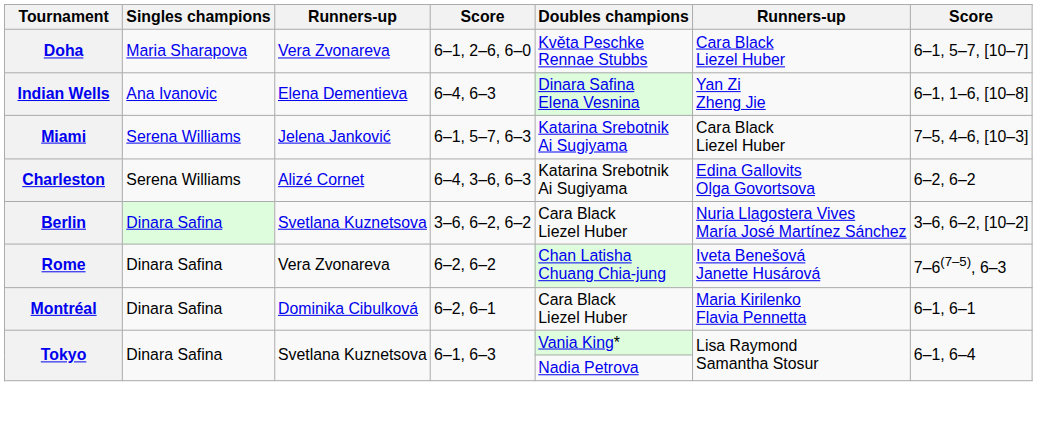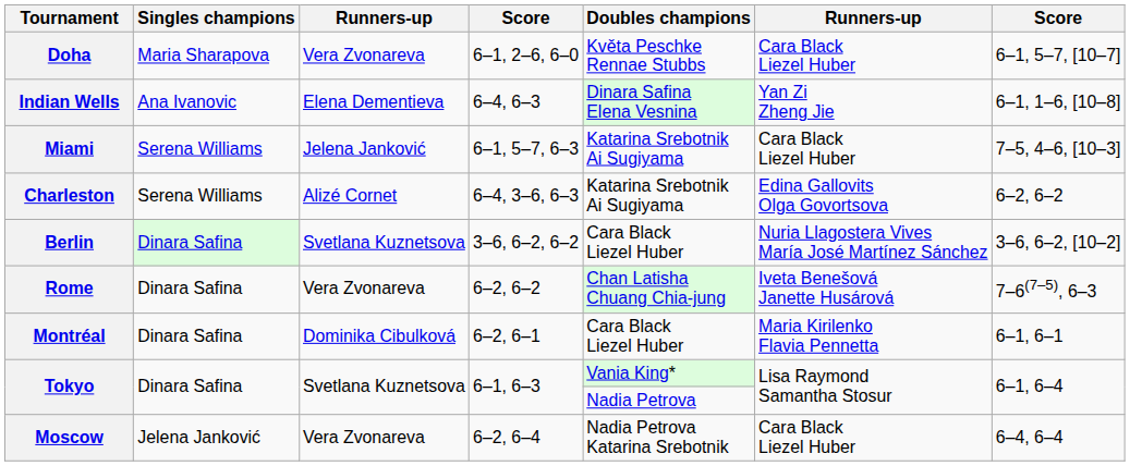 <table class="wikitable plainrowheaders">
 <tr>
 <th scope="col" style="min-width:7em">Tournament</th>
 <th scope="col">Singles champions</th>
 <th scope="col">Runners-up</th>
 <th scope="col">Score</th>
 <th scope="col">Doubles champions</th>
 <th scope="col">Runners-up</th>
 <th scope="col">Score</th>
 </tr>
 <tr>
 <th scope="row"><strong><a href='#'>Doha</a></strong><br></th>
 <td> <a href='#'>Maria Sharapova</a></td>
 <td> <a href='#'>Vera Zvonareva</a></td>
 <td>6–1, 2–6, 6–0</td>
 <td> <a href='#'>Květa Peschke</a> <br>  <a href='#'>Rennae Stubbs</a></td>
 <td> <a href='#'>Cara Black</a> <br>  <a href='#'>Liezel Huber</a></td>
 <td>6–1, 5–7, [10–7]</td>
 </tr>
 <tr>
 <th scope="row"><strong><a href='#'>Indian Wells</a></strong><br></th>
 <td> <a href='#'>Ana Ivanovic</a></td>
 <td> <a href='#'>Elena Dementieva</a></td>
 <td>6–4, 6–3</td>
 <td style="background:#ddfddd"> <a href='#'>Dinara Safina</a> <br>  <a href='#'>Elena Vesnina</a></td>
 <td> <a href='#'>Yan Zi</a> <br>  <a href='#'>Zheng Jie</a></td>
 <td>6–1, 1–6, [10–8]</td>
 </tr>
 <tr>
 <th scope="row"><strong><a href='#'>Miami</a></strong><br></th>
 <td> <a href='#'>Serena Williams</a></td>
 <td> <a href='#'>Jelena Janković</a></td>
 <td>6–1, 5–7, 6–3</td>
 <td> <a href='#'>Katarina Srebotnik</a> <br>  <a href='#'>Ai Sugiyama</a></td>
 <td> Cara Black <br>  Liezel Huber</td>
 <td>7–5, 4–6, [10–3]</td>
 </tr>
 <tr>
 <th scope="row"><strong><a href='#'>Charleston</a></strong><br></th>
 <td> Serena Williams</td>
 <td> <a href='#'>Alizé Cornet</a></td>
 <td>6–4, 3–6, 6–3</td>
 <td> Katarina Srebotnik <br>  Ai Sugiyama</td>
 <td> <a href='#'>Edina Gallovits</a> <br>  <a href='#'>Olga Govortsova</a></td>
 <td>6–2, 6–2</td>
 </tr>
 <tr>
 <th scope="row"><strong><a href='#'>Berlin</a></strong><br></th>
 <td style="background:#ddfddd"> <a href='#'>Dinara Safina</a></td>
 <td> <a href='#'>Svetlana Kuznetsova</a></td>
 <td>3–6, 6–2, 6–2</td>
 <td> Cara Black <br>  Liezel Huber</td>
 <td> <a href='#'>Nuria Llagostera Vives</a> <br>  <a href='#'>María José Martínez Sánchez</a></td>
 <td>3–6, 6–2, [10–2]</td>
 </tr>
 <tr>
 <th scope="row"><strong><a href='#'>Rome</a></strong><br></th>
 <td> Dinara Safina</td>
 <td> Vera Zvonareva</td>
 <td>6–2, 6–2</td>
 <td style="background:#ddfddd"> <a href='#'>Chan Latisha</a> <br>  <a href='#'>Chuang Chia-jung</a></td>
 <td> <a href='#'>Iveta Benešová</a> <br>  <a href='#'>Janette Husárová</a></td>
 <td>7–6<sup>(7–5)</sup>, 6–3</td>
 </tr>
 <tr>
 <th scope="row"><strong><a href='#'>Montréal</a></strong><br></th>
 <td> Dinara Safina</td>
 <td> <a href='#'>Dominika Cibulková</a></td>
 <td>6–2, 6–1</td>
 <td> Cara Black <br>  Liezel Huber</td>
 <td> <a href='#'>Maria Kirilenko</a> <br>  <a href='#'>Flavia Pennetta</a></td>
 <td>6–1, 6–1</td>
 </tr>
 <tr>
 <th scope="row" rowspan=2><strong><a href='#'>Tokyo</a></strong><br></th>
 <td rowspan="2"> Dinara Safina</td>
 <td rowspan="2"> Svetlana Kuznetsova</td>
 <td rowspan="2">6–1, 6–3</td>
 <td style="background:#ddfddd"> <a href='#'>Vania King</a>*</td>
 <td rowspan="2"> Lisa Raymond <br>  Samantha Stosur</td>
 <td rowspan="2">6–1, 6–4</td>
 </tr>
 <tr>
 <td> <a href='#'>Nadia Petrova</a></td>
 </tr>
+<tr>
+<th scope="row"><strong><a href='#'>Moscow</a></strong><br></th>
+<td> Jelena Janković</td>
+<td> Vera Zvonareva</td>
+<td>6–2, 6–4</td>
+<td> Nadia Petrova <br>  Katarina Srebotnik</td>
+<td> Cara Black <br>  Liezel Huber</td>
+<td>6–4, 6–4</td>
+</tr>
 </table>
